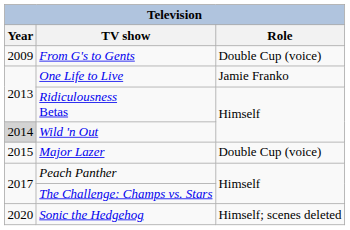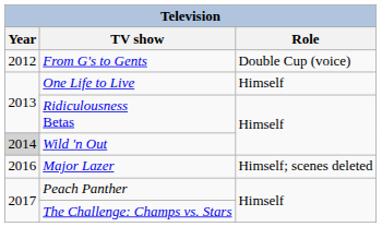 <table class="wikitable">
 <tr style="background:#ccc; text-align:center;">
 <th colspan="3" style="background: LightSteelBlue;">Television</th>
 </tr>
 <tr style="background:#ccc; text-align:center;">
 <th>Year</th>
 <th>TV show</th>
 <th>Role</th>
 </tr>
 <tr>
-<td>2009</td>
+<td>2012</td>
 <td><em><a href='#'>From G's to Gents</a></em></td>
 <td>Double Cup (voice)</td>
 </tr>
 <tr>
 <td rowspan=2>2013</td>
 <td><em><a href='#'>One Life to Live</a></em></td>
-<td>Jamie Franko</td>
+<td>Himself</td>
 </tr>
 <tr>
 <td><em><a href='#'>Ridiculousness</a></em><br><a href='#'>Betas</a></td>
 <td rowspan=2>Himself</td>
 </tr>
 <tr>
 <td style="background: lightgrey;">2014</td>
 <td><em><a href='#'>Wild 'n Out</a></em></td>
 </tr>
 <tr>
-<td>2015</td>
+<td>2016</td>
 <td><em><a href='#'>Major Lazer</a></em></td>
-<td>Double Cup (voice)</td>
+<td>Himself; scenes deleted</td>
 </tr>
 <tr>
 <td rowspan=2>2017</td>
 <td><em>Peach Panther</em></td>
 <td rowspan=2>Himself</td>
 </tr>
 <tr>
 <td><em><a href='#'>The Challenge: Champs vs. Stars</a></em></td>
 </tr>
-<tr>
-<td>2020</td>
-<td><em><a href='#'>Sonic the Hedgehog</a></em></td>
-<td>Himself; scenes deleted</td>
-</tr>
 </table>
